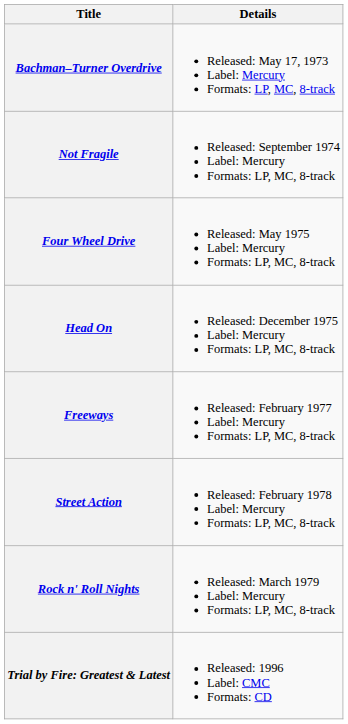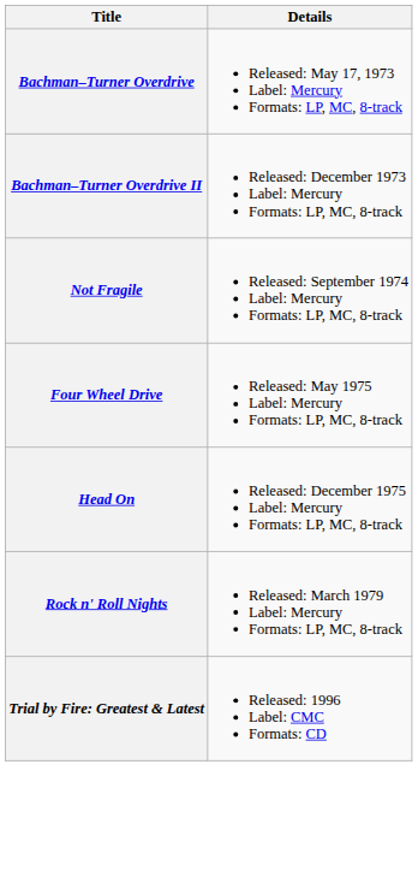 <table class="wikitable">
 <tr>
 <th>Title</th>
 <th>Details</th>
 </tr>
 <tr>
 <th><em><a href='#'>Bachman–Turner Overdrive</a></em></th>
 <td><br><ul><li>Released: May 17, 1973</li><li>Label: <a href='#'>Mercury</a></li><li>Formats: <a href='#'>LP</a>, <a href='#'>MC</a>, <a href='#'>8-track</a></li></ul></td>
+</tr>
+<tr>
+<th><em><a href='#'>Bachman–Turner Overdrive II</a></em></th>
+<td><br><ul><li>Released: December 1973</li><li>Label: Mercury</li><li>Formats: LP, MC, 8-track</li></ul></td>
 </tr>
 <tr>
 <th><em><a href='#'>Not Fragile</a></em></th>
 <td><br><ul><li>Released: September 1974</li><li>Label: Mercury</li><li>Formats: LP, MC, 8-track</li></ul></td>
 </tr>
 <tr>
 <th><em><a href='#'>Four Wheel Drive</a></em></th>
 <td><br><ul><li>Released: May 1975</li><li>Label: Mercury</li><li>Formats: LP, MC, 8-track</li></ul></td>
 </tr>
 <tr>
 <th><em><a href='#'>Head On</a></em></th>
 <td><br><ul><li>Released: December 1975</li><li>Label: Mercury</li><li>Formats: LP, MC, 8-track</li></ul></td>
 </tr>
 <tr>
-<th><em><a href='#'>Freeways</a></em></th>
-<td><br><ul><li>Released: February 1977</li><li>Label: Mercury</li><li>Formats: LP, MC, 8-track</li></ul></td>
-</tr>
-<tr>
-<th><em><a href='#'>Street Action</a></em></th>
-<td><br><ul><li>Released: February 1978</li><li>Label: Mercury</li><li>Formats: LP, MC, 8-track</li></ul></td>
-</tr>
-<tr>
 <th><em><a href='#'>Rock n' Roll Nights</a></em></th>
 <td><br><ul><li>Released: March 1979</li><li>Label: Mercury</li><li>Formats: LP, MC, 8-track</li></ul></td>
 </tr>
 <tr>
 <th><em>Trial by Fire: Greatest & Latest</em></th>
 <td><br><ul><li>Released: 1996</li><li>Label: <a href='#'>CMC</a></li><li>Formats: <a href='#'>CD</a></li></ul></td>
 </tr>
 </table>
